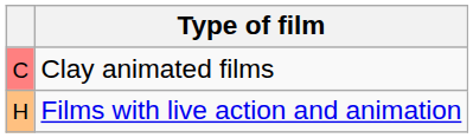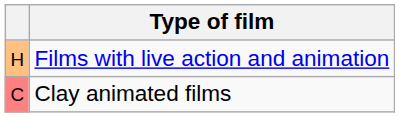 <table class="wikitable" style="float: right; margin: 0 0 1em 1em">
 <tr>
 <th></th>
 <th>Type of film</th>
 </tr>
 <tr>
+<td style="background:#ffc080;"><small>H</small></td>
+<td><a href='#'>Films with live action and animation</a></td>
+</tr>
+<tr>
 <td style="background:#ff8080;"><small>C</small></td>
 <td>Clay animated films</td>
 </tr>
-<tr>
-<td style="background:#ffc080;"><small>H</small></td>
-<td><a href='#'>Films with live action and animation</a></td>
-</tr>
 </table>
